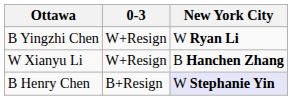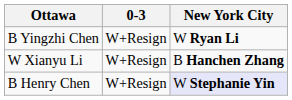 <table class="wikitable">
 <tr>
 <th>Ottawa</th>
 <th>0-3</th>
 <th>New York City</th>
 </tr>
 <tr>
 <td>B Yingzhi Chen</td>
 <td>W+Resign</td>
 <td>W <strong>Ryan Li</strong></td>
 </tr>
 <tr>
 <td>W Xianyu Li</td>
 <td>W+Resign</td>
 <td>B <strong>Hanchen Zhang</strong></td>
 </tr>
 <tr>
 <td>B Henry Chen</td>
-<td>B+Resign</td>
+<td>W+Resign</td>
 <td style="background: lavender;">W <strong>Stephanie Yin</strong></td>
 </tr>
 </table>
